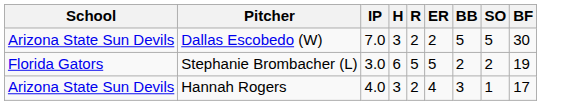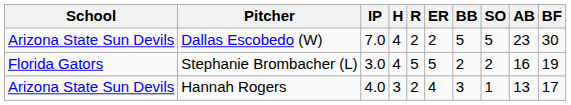 <table class="wikitable">
 <tr>
 <th>School</th>
 <th>Pitcher</th>
 <th>IP</th>
 <th>H</th>
 <th>R</th>
 <th>ER</th>
 <th>BB</th>
 <th>SO</th>
+<th>AB</th>
 <th>BF</th>
 </tr>
 <tr>
 <td><a href='#'>Arizona State Sun Devils</a></td>
 <td><a href='#'>Dallas Escobedo</a> (W)</td>
 <td>7.0</td>
-<td>3</td>
+<td>4</td>
 <td>2</td>
 <td>2</td>
 <td>5</td>
 <td>5</td>
+<td>23</td>
 <td>30</td>
 </tr>
 <tr>
 <td><a href='#'>Florida Gators</a></td>
 <td>Stephanie Brombacher (L)</td>
 <td>3.0</td>
-<td>6</td>
+<td>4</td>
 <td>5</td>
 <td>5</td>
 <td>2</td>
 <td>2</td>
+<td>16</td>
 <td>19</td>
 </tr>
 <tr>
 <td><a href='#'>Arizona State Sun Devils</a></td>
 <td>Hannah Rogers</td>
 <td>4.0</td>
 <td>3</td>
 <td>2</td>
 <td>4</td>
 <td>3</td>
 <td>1</td>
+<td>13</td>
 <td>17</td>
 </tr>
 </table>
